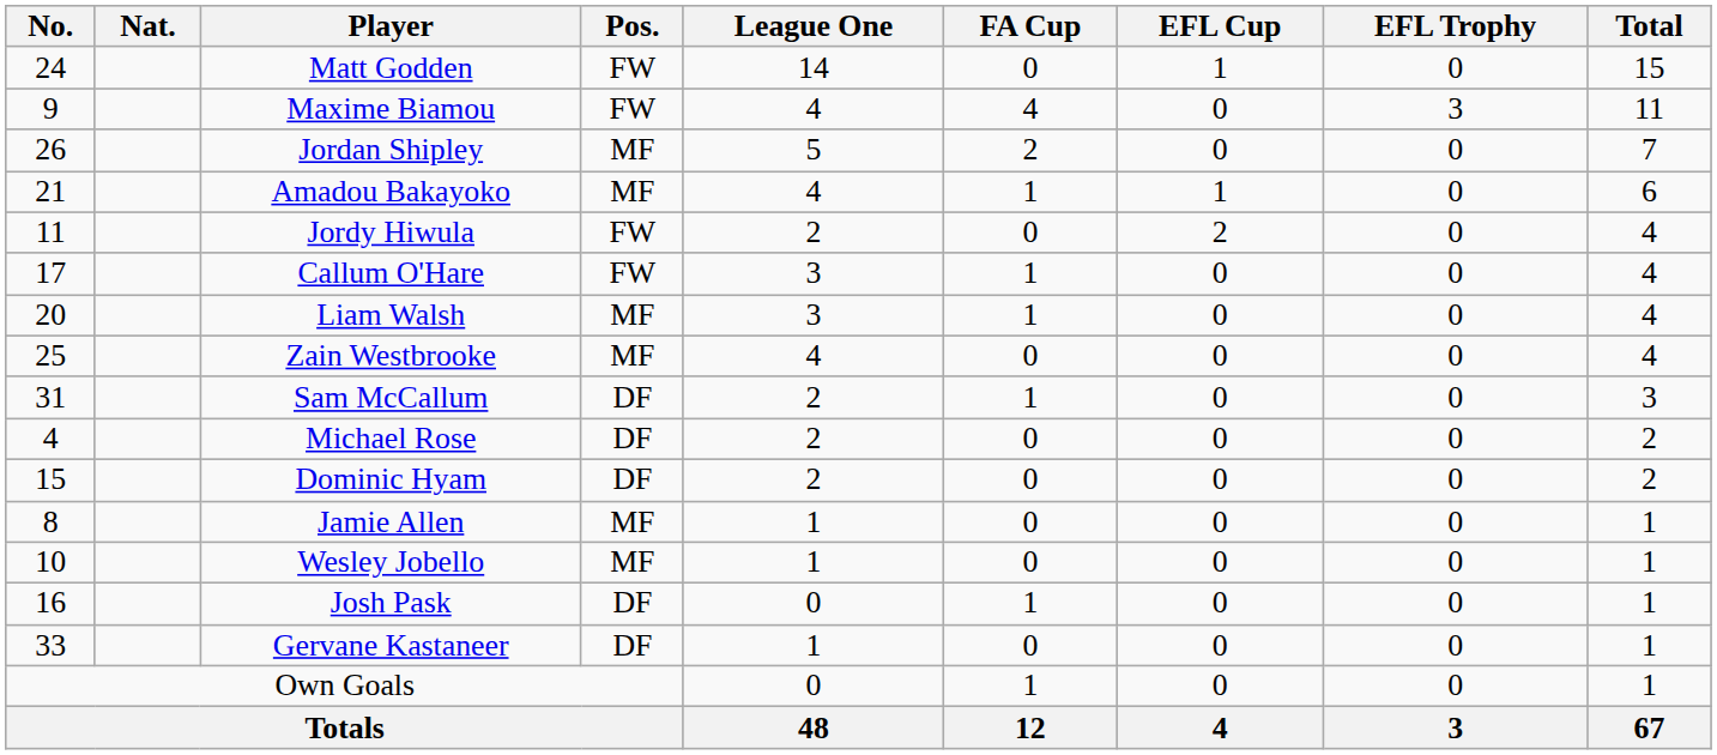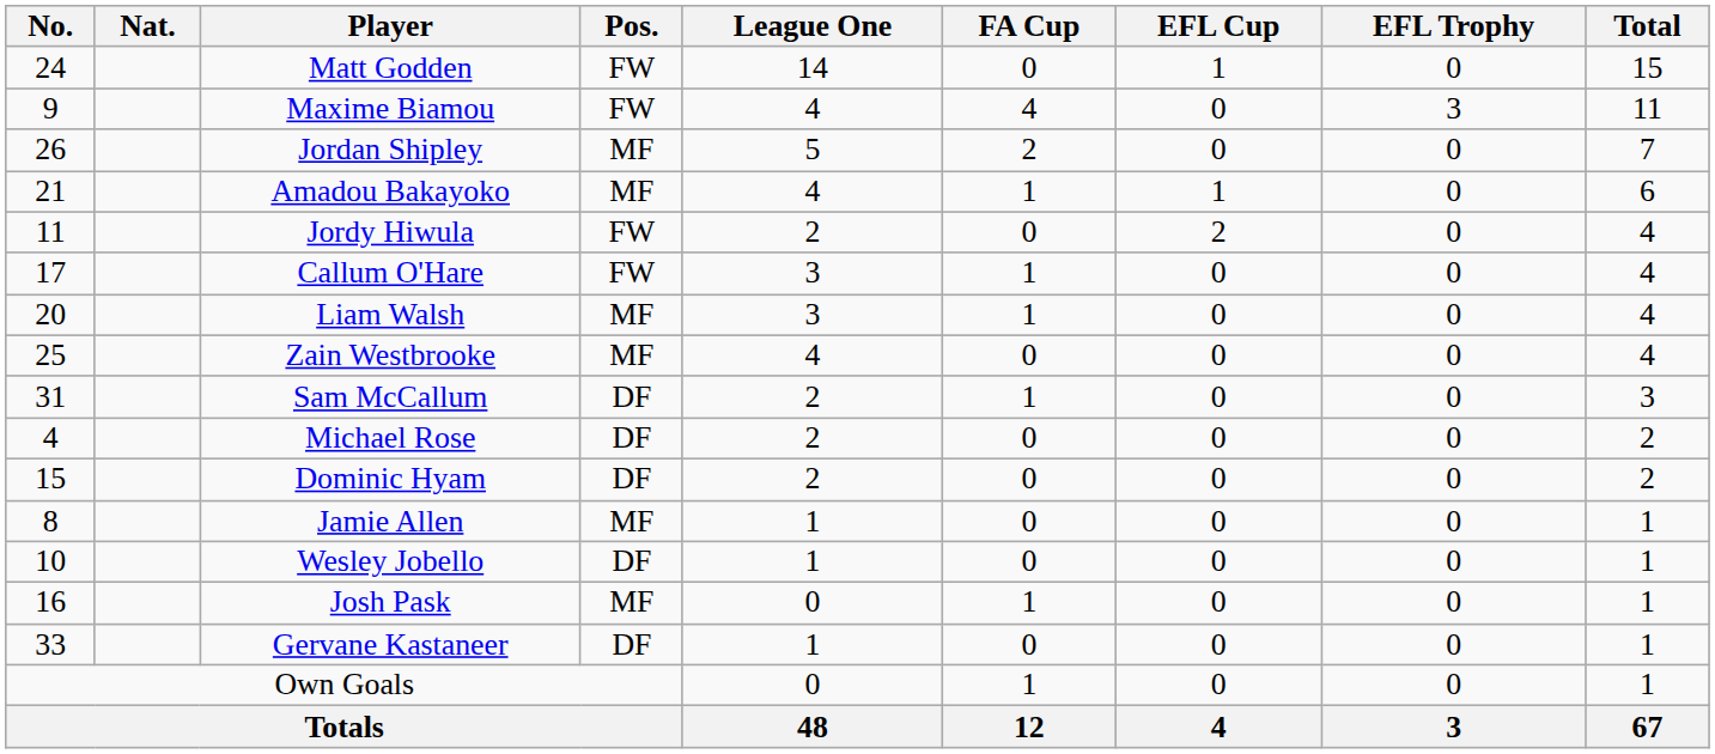 <table class="wikitable sortable alternance" style="font-size:100%; text-align:center; line-height:14px; width:70%;">
 <tr>
 <th>No.</th>
 <th>Nat.</th>
 <th>Player</th>
 <th>Pos.</th>
 <th>League One</th>
 <th>FA Cup</th>
 <th>EFL Cup</th>
 <th>EFL Trophy</th>
 <th>Total</th>
 </tr>
 <tr>
 <td>24</td>
 <td></td>
 <td><a href='#'>Matt Godden</a></td>
 <td>FW</td>
 <td>14</td>
 <td>0</td>
 <td>1</td>
 <td>0</td>
 <td>15</td>
 </tr>
 <tr>
 <td>9</td>
 <td></td>
 <td><a href='#'>Maxime Biamou</a></td>
 <td>FW</td>
 <td>4</td>
 <td>4</td>
 <td>0</td>
 <td>3</td>
 <td>11</td>
 </tr>
 <tr>
 <td>26</td>
 <td></td>
 <td><a href='#'>Jordan Shipley</a></td>
 <td>MF</td>
 <td>5</td>
 <td>2</td>
 <td>0</td>
 <td>0</td>
 <td>7</td>
 </tr>
 <tr>
 <td>21</td>
 <td></td>
 <td><a href='#'>Amadou Bakayoko</a></td>
 <td>MF</td>
 <td>4</td>
 <td>1</td>
 <td>1</td>
 <td>0</td>
 <td>6</td>
 </tr>
 <tr>
 <td>11</td>
 <td></td>
 <td><a href='#'>Jordy Hiwula</a></td>
 <td>FW</td>
 <td>2</td>
 <td>0</td>
 <td>2</td>
 <td>0</td>
 <td>4</td>
 </tr>
 <tr>
 <td>17</td>
 <td></td>
 <td><a href='#'>Callum O'Hare</a></td>
 <td>FW</td>
 <td>3</td>
 <td>1</td>
 <td>0</td>
 <td>0</td>
 <td>4</td>
 </tr>
 <tr>
 <td>20</td>
 <td></td>
 <td><a href='#'>Liam Walsh</a></td>
 <td>MF</td>
 <td>3</td>
 <td>1</td>
 <td>0</td>
 <td>0</td>
 <td>4</td>
 </tr>
 <tr>
 <td>25</td>
 <td></td>
 <td><a href='#'>Zain Westbrooke</a></td>
 <td>MF</td>
 <td>4</td>
 <td>0</td>
 <td>0</td>
 <td>0</td>
 <td>4</td>
 </tr>
 <tr>
 <td>31</td>
 <td></td>
 <td><a href='#'>Sam McCallum</a></td>
 <td>DF</td>
 <td>2</td>
 <td>1</td>
 <td>0</td>
 <td>0</td>
 <td>3</td>
 </tr>
 <tr>
 <td>4</td>
 <td></td>
 <td><a href='#'>Michael Rose</a></td>
 <td>DF</td>
 <td>2</td>
 <td>0</td>
 <td>0</td>
 <td>0</td>
 <td>2</td>
 </tr>
 <tr>
 <td>15</td>
 <td></td>
 <td><a href='#'>Dominic Hyam</a></td>
 <td>DF</td>
 <td>2</td>
 <td>0</td>
 <td>0</td>
 <td>0</td>
 <td>2</td>
 </tr>
 <tr>
 <td>8</td>
 <td></td>
 <td><a href='#'>Jamie Allen</a></td>
 <td>MF</td>
 <td>1</td>
 <td>0</td>
 <td>0</td>
 <td>0</td>
 <td>1</td>
 </tr>
 <tr>
 <td>10</td>
 <td></td>
 <td><a href='#'>Wesley Jobello</a></td>
-<td>MF</td>
+<td>DF</td>
 <td>1</td>
 <td>0</td>
 <td>0</td>
 <td>0</td>
 <td>1</td>
 </tr>
 <tr>
 <td>16</td>
 <td></td>
 <td><a href='#'>Josh Pask</a></td>
-<td>DF</td>
+<td>MF</td>
 <td>0</td>
 <td>1</td>
 <td>0</td>
 <td>0</td>
 <td>1</td>
 </tr>
 <tr>
 <td>33</td>
 <td></td>
 <td><a href='#'>Gervane Kastaneer</a></td>
 <td>DF</td>
 <td>1</td>
 <td>0</td>
 <td>0</td>
 <td>0</td>
 <td>1</td>
 </tr>
 <tr class="sortbottom">
 <td colspan="4">Own Goals</td>
 <td>0</td>
 <td>1</td>
 <td>0</td>
 <td>0</td>
 <td>1</td>
 </tr>
 <tr class="sortbottom">
 <th colspan="4">Totals</th>
 <th>48</th>
 <th>12</th>
 <th>4</th>
 <th>3</th>
 <th>67</th>
 </tr>
 </table>
